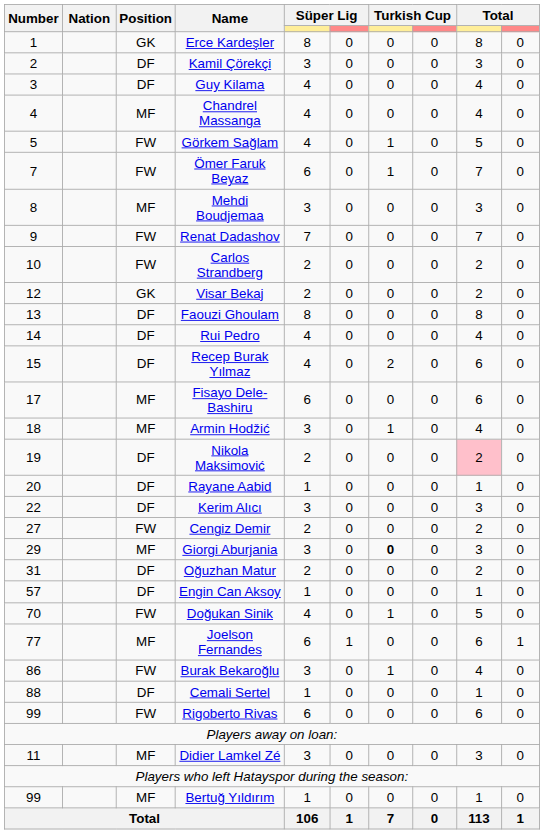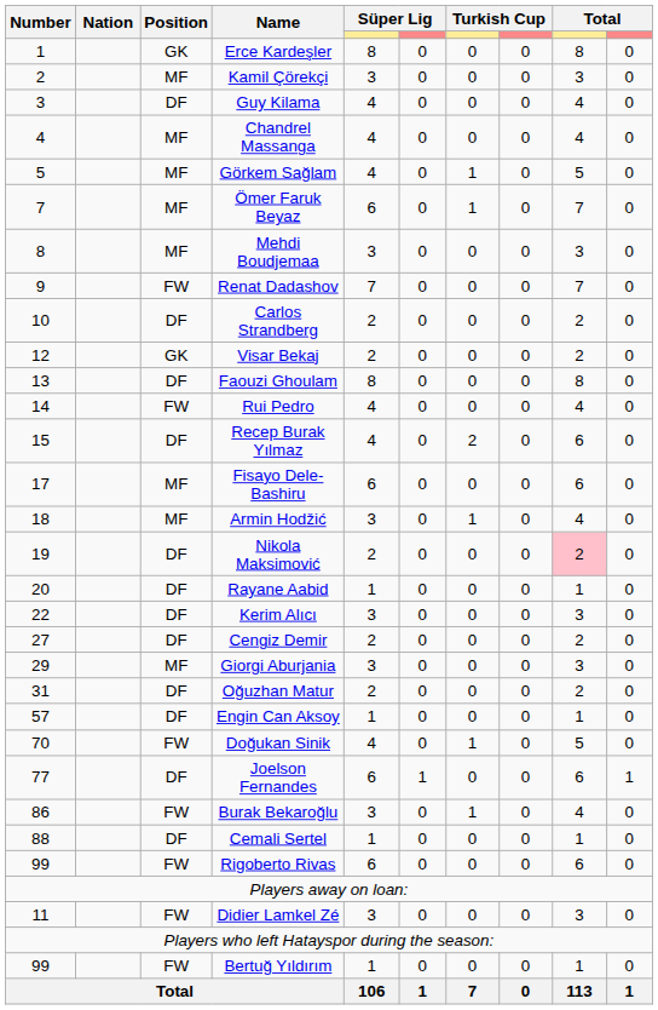 <table class="wikitable" style="font-size: 95%; text-align: center;">
 <tr>
 <th rowspan=2 width=60>Number</th>
 <th rowspan=2 width=60>Nation</th>
 <th rowspan=2 width=60>Position</th>
 <th rowspan=2 width=150>Name</th>
 <th colspan=2>Süper Lig</th>
 <th colspan=2>Turkish Cup</th>
 <th colspan=2>Total</th>
 </tr>
 <tr>
 <th style="width:60px; background:#fe9;"></th>
 <th style="width:60px; background:#ff8888;"></th>
 <th style="width:60px; background:#fe9;"></th>
 <th style="width:60px; background:#ff8888;"></th>
 <th style="width:60px; background:#fe9;"></th>
 <th style="width:60px; background:#ff8888;"></th>
 </tr>
 <tr>
 <td>1</td>
 <td></td>
 <td>GK</td>
 <td><a href='#'>Erce Kardeşler</a></td>
 <td>8</td>
 <td>0</td>
 <td>0</td>
 <td>0</td>
 <td>8</td>
 <td>0</td>
 </tr>
 <tr>
 <td>2</td>
 <td></td>
-<td>DF</td>
+<td>MF</td>
 <td><a href='#'>Kamil Çörekçi</a></td>
 <td>3</td>
 <td>0</td>
 <td>0</td>
 <td>0</td>
 <td>3</td>
 <td>0</td>
 </tr>
 <tr>
 <td>3</td>
 <td></td>
 <td>DF</td>
 <td><a href='#'>Guy Kilama</a></td>
 <td>4</td>
 <td>0</td>
 <td>0</td>
 <td>0</td>
 <td>4</td>
 <td>0</td>
 </tr>
 <tr>
 <td>4</td>
 <td></td>
 <td>MF</td>
 <td><a href='#'>Chandrel Massanga</a></td>
 <td>4</td>
 <td>0</td>
 <td>0</td>
 <td>0</td>
 <td>4</td>
 <td>0</td>
 </tr>
 <tr>
 <td>5</td>
 <td></td>
-<td>FW</td>
+<td>MF</td>
 <td><a href='#'>Görkem Sağlam</a></td>
 <td>4</td>
 <td>0</td>
 <td>1</td>
 <td>0</td>
 <td>5</td>
 <td>0</td>
 </tr>
 <tr>
 <td>7</td>
 <td></td>
-<td>FW</td>
+<td>MF</td>
 <td><a href='#'>Ömer Faruk Beyaz</a></td>
 <td>6</td>
 <td>0</td>
 <td>1</td>
 <td>0</td>
 <td>7</td>
 <td>0</td>
 </tr>
 <tr>
 <td>8</td>
 <td></td>
 <td>MF</td>
 <td><a href='#'>Mehdi Boudjemaa</a></td>
 <td>3</td>
 <td>0</td>
 <td>0</td>
 <td>0</td>
 <td>3</td>
 <td>0</td>
 </tr>
 <tr>
 <td>9</td>
 <td></td>
 <td>FW</td>
 <td><a href='#'>Renat Dadashov</a></td>
 <td>7</td>
 <td>0</td>
 <td>0</td>
 <td>0</td>
 <td>7</td>
 <td>0</td>
 </tr>
 <tr>
 <td>10</td>
 <td></td>
-<td>FW</td>
+<td>DF</td>
 <td><a href='#'>Carlos Strandberg</a></td>
 <td>2</td>
 <td>0</td>
 <td>0</td>
 <td>0</td>
 <td>2</td>
 <td>0</td>
 </tr>
 <tr>
 <td>12</td>
 <td></td>
 <td>GK</td>
 <td><a href='#'>Visar Bekaj</a></td>
 <td>2</td>
 <td>0</td>
 <td>0</td>
 <td>0</td>
 <td>2</td>
 <td>0</td>
 </tr>
 <tr>
 <td>13</td>
 <td></td>
 <td>DF</td>
 <td><a href='#'>Faouzi Ghoulam</a></td>
 <td>8</td>
 <td>0</td>
 <td>0</td>
 <td>0</td>
 <td>8</td>
 <td>0</td>
 </tr>
 <tr>
 <td>14</td>
 <td></td>
-<td>DF</td>
+<td>FW</td>
 <td><a href='#'>Rui Pedro</a></td>
 <td>4</td>
 <td>0</td>
 <td>0</td>
 <td>0</td>
 <td>4</td>
 <td>0</td>
 </tr>
 <tr>
 <td>15</td>
 <td></td>
 <td>DF</td>
 <td><a href='#'>Recep Burak Yılmaz</a></td>
 <td>4</td>
 <td>0</td>
 <td>2</td>
 <td>0</td>
 <td>6</td>
 <td>0</td>
 </tr>
 <tr>
 <td>17</td>
 <td></td>
 <td>MF</td>
 <td><a href='#'>Fisayo Dele-Bashiru</a></td>
 <td>6</td>
 <td>0</td>
 <td>0</td>
 <td>0</td>
 <td>6</td>
 <td>0</td>
 </tr>
 <tr>
 <td>18</td>
 <td></td>
 <td>MF</td>
 <td><a href='#'>Armin Hodžić</a></td>
 <td>3</td>
 <td>0</td>
 <td>1</td>
 <td>0</td>
 <td>4</td>
 <td>0</td>
 </tr>
 <tr>
 <td>19</td>
 <td></td>
 <td>DF</td>
 <td><a href='#'>Nikola Maksimović</a></td>
 <td>2</td>
 <td>0</td>
 <td>0</td>
 <td>0</td>
 <td style="background: pink;">2</td>
 <td>0</td>
 </tr>
 <tr>
 <td>20</td>
 <td></td>
 <td>DF</td>
 <td><a href='#'>Rayane Aabid</a></td>
 <td>1</td>
 <td>0</td>
 <td>0</td>
 <td>0</td>
 <td>1</td>
 <td>0</td>
 </tr>
 <tr>
 <td>22</td>
 <td></td>
 <td>DF</td>
 <td><a href='#'>Kerim Alıcı</a></td>
 <td>3</td>
 <td>0</td>
 <td>0</td>
 <td>0</td>
 <td>3</td>
 <td>0</td>
 </tr>
 <tr>
 <td>27</td>
 <td></td>
-<td>FW</td>
+<td>DF</td>
 <td><a href='#'>Cengiz Demir</a></td>
 <td>2</td>
 <td>0</td>
 <td>0</td>
 <td>0</td>
 <td>2</td>
 <td>0</td>
 </tr>
 <tr>
 <td>29</td>
 <td></td>
 <td>MF</td>
 <td><a href='#'>Giorgi Aburjania</a></td>
 <td>3</td>
 <td>0</td>
-<td><strong>0</strong></td>
+<td>0</td>
 <td>0</td>
 <td>3</td>
 <td>0</td>
 </tr>
 <tr>
 <td>31</td>
 <td></td>
 <td>DF</td>
 <td><a href='#'>Oğuzhan Matur</a></td>
 <td>2</td>
 <td>0</td>
 <td>0</td>
 <td>0</td>
 <td>2</td>
 <td>0</td>
 </tr>
 <tr>
 <td>57</td>
 <td></td>
 <td>DF</td>
 <td><a href='#'>Engin Can Aksoy</a></td>
 <td>1</td>
 <td>0</td>
 <td>0</td>
 <td>0</td>
 <td>1</td>
 <td>0</td>
 </tr>
 <tr>
 <td>70</td>
 <td></td>
 <td>FW</td>
 <td><a href='#'>Doğukan Sinik</a></td>
 <td>4</td>
 <td>0</td>
 <td>1</td>
 <td>0</td>
 <td>5</td>
 <td>0</td>
 </tr>
 <tr>
 <td>77</td>
 <td></td>
-<td>MF</td>
+<td>DF</td>
 <td><a href='#'>Joelson Fernandes</a></td>
 <td>6</td>
 <td>1</td>
 <td>0</td>
 <td>0</td>
 <td>6</td>
 <td>1</td>
 </tr>
 <tr>
 <td>86</td>
 <td></td>
 <td>FW</td>
 <td><a href='#'>Burak Bekaroğlu</a></td>
 <td>3</td>
 <td>0</td>
 <td>1</td>
 <td>0</td>
 <td>4</td>
 <td>0</td>
 </tr>
 <tr>
 <td>88</td>
 <td></td>
 <td>DF</td>
 <td><a href='#'>Cemali Sertel</a></td>
 <td>1</td>
 <td>0</td>
 <td>0</td>
 <td>0</td>
 <td>1</td>
 <td>0</td>
 </tr>
 <tr>
 <td>99</td>
 <td></td>
 <td>FW</td>
 <td><a href='#'>Rigoberto Rivas</a></td>
 <td>6</td>
 <td>0</td>
 <td>0</td>
 <td>0</td>
 <td>6</td>
 <td>0</td>
 </tr>
 <tr>
 <td colspan="14"><em>Players away on loan:</em></td>
 </tr>
 <tr>
 <td>11</td>
 <td></td>
-<td>MF</td>
+<td>FW</td>
 <td><a href='#'>Didier Lamkel Zé</a></td>
 <td>3</td>
 <td>0</td>
 <td>0</td>
 <td>0</td>
 <td>3</td>
 <td>0</td>
 </tr>
 <tr>
 <td colspan="14"><em>Players who left Hatayspor during the season:</em></td>
 </tr>
 <tr>
 <td>99</td>
 <td></td>
-<td>MF</td>
+<td>FW</td>
 <td><a href='#'>Bertuğ Yıldırım</a></td>
 <td>1</td>
 <td>0</td>
 <td>0</td>
 <td>0</td>
 <td>1</td>
 <td>0</td>
 </tr>
 <tr>
 <th colspan=4>Total</th>
 <th>106</th>
 <th>1</th>
 <th>7</th>
 <th>0</th>
 <th>113</th>
 <th>1</th>
 </tr>
 </table>
